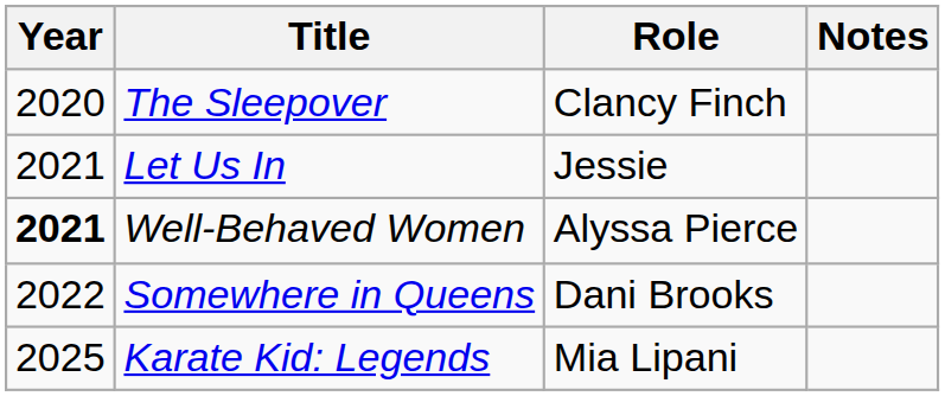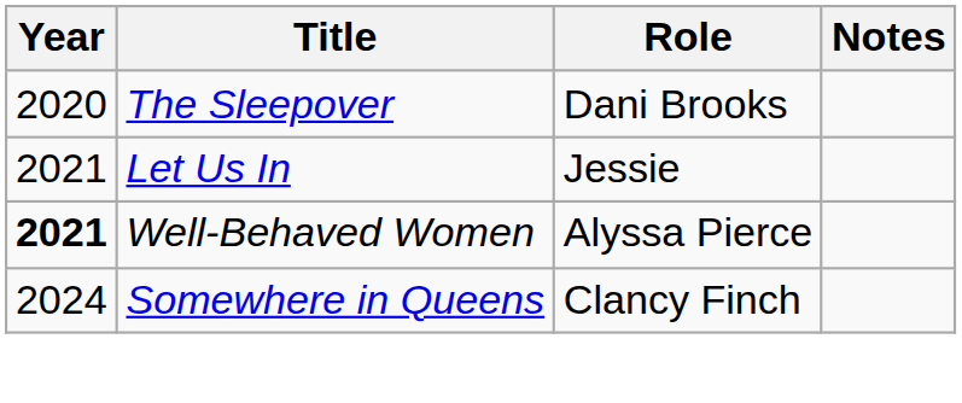 <table class="wikitable sortable">
 <tr>
 <th>Year</th>
 <th>Title</th>
 <th>Role</th>
 <th class="unsortable">Notes</th>
 </tr>
 <tr>
 <td>2020</td>
 <td><em><a href='#'>The Sleepover</a></em></td>
-<td>Clancy Finch</td>
+<td>Dani Brooks</td>
 <td></td>
 </tr>
 <tr>
 <td>2021</td>
 <td><em><a href='#'>Let Us In</a></em></td>
 <td>Jessie</td>
 <td></td>
 </tr>
 <tr>
 <td><strong>2021</strong></td>
 <td><em>Well-Behaved Women</em></td>
 <td>Alyssa Pierce</td>
 <td></td>
 </tr>
 <tr>
-<td>2022</td>
+<td>2024</td>
 <td><em><a href='#'>Somewhere in Queens</a></em></td>
-<td>Dani Brooks</td>
-<td></td>
-</tr>
-<tr>
-<td>2025</td>
-<td><em><a href='#'>Karate Kid: Legends</a></em></td>
-<td>Mia Lipani</td>
+<td>Clancy Finch</td>
 <td></td>
 </tr>
 </table>
